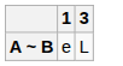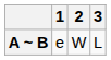 <table class="wikitable" style="text-align: center;">
 <tr>
 <th></th>
 <th> 1</th>
+<th> 2</th>
 <th> 3</th>
 </tr>
 <tr>
 <th>A ~ B</th>
 <td>e</td>
+<td>W</td>
 <td>L</td>
 </tr>
 </table>
